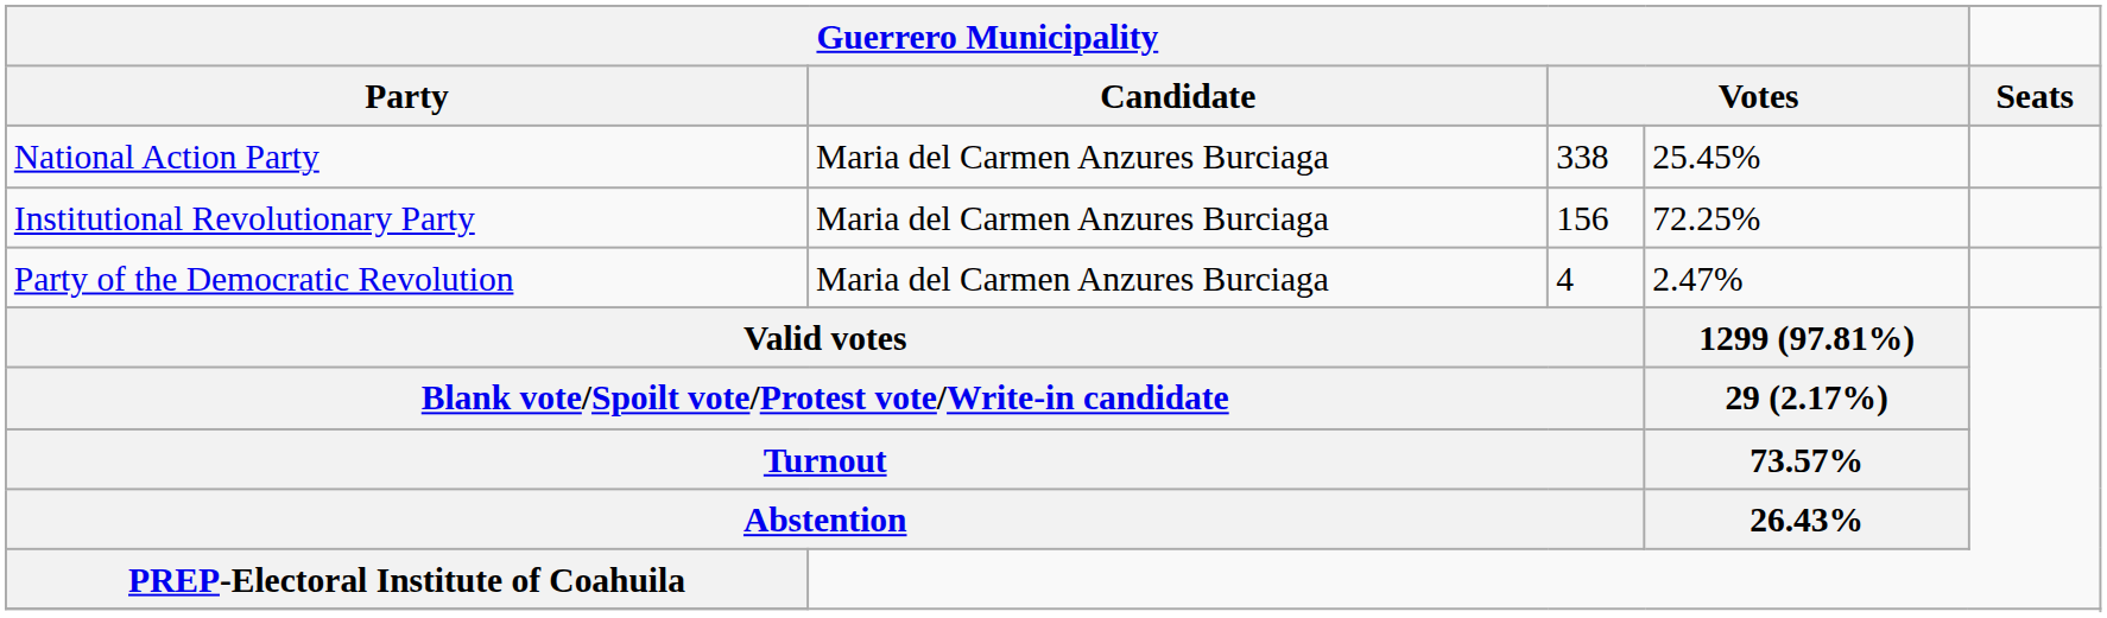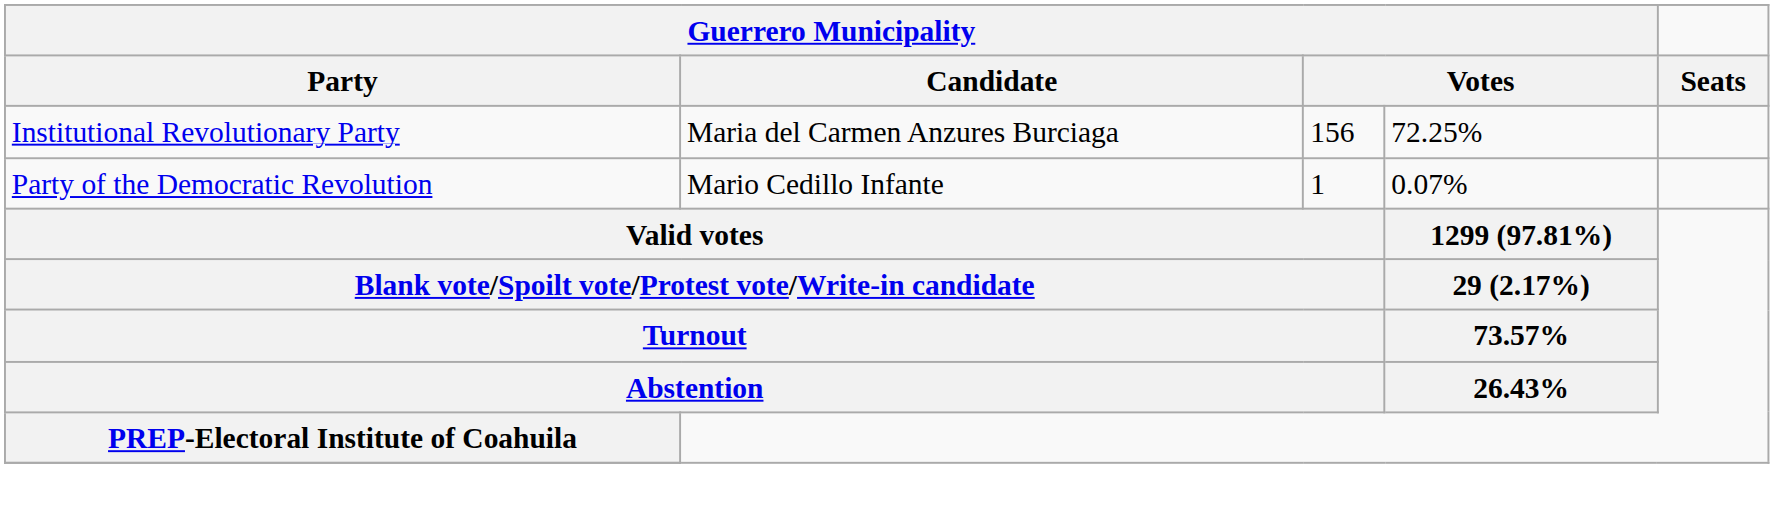 <table class="wikitable collapsible collapsed" style="font-size:95%; width:72%; line-height:126%; margin-bottom:0">
 <tr>
 <th Colspan = 4><strong><a href='#'>Guerrero Municipality</a></strong></th>
 </tr>
 <tr style="background:#efefef;">
 <th Colspan = 1><strong>Party</strong></th>
 <th Colspan = 1><strong>Candidate</strong></th>
 <th Colspan = 2><strong>Votes</strong></th>
 <th Colspan = 1><strong>Seats</strong></th>
 </tr>
 <tr>
-<td> <a href='#'>National Action Party</a></td>
-<td>Maria del Carmen Anzures Burciaga</td>
-<td>338</td>
-<td>25.45%</td>
-<td></td>
-</tr>
-<tr>
 <td> <a href='#'>Institutional Revolutionary Party</a></td>
 <td>Maria del Carmen Anzures Burciaga</td>
 <td>156</td>
 <td>72.25%</td>
 <td></td>
 </tr>
 <tr>
 <td> <a href='#'>Party of the Democratic Revolution</a></td>
-<td>Maria del Carmen Anzures Burciaga</td>
-<td>4</td>
-<td>2.47%</td>
+<td>Mario Cedillo Infante</td>
+<td>1</td>
+<td>0.07%</td>
 <td></td>
 </tr>
 <tr>
 <th Colspan = 3><strong>Valid votes</strong></th>
 <th>1299 (97.81%)</th>
 </tr>
 <tr>
 <th Colspan = 3><strong><a href='#'>Blank vote</a>/<a href='#'>Spoilt vote</a>/<a href='#'>Protest vote</a>/<a href='#'>Write-in candidate</a></strong></th>
 <th>29 (2.17%)</th>
 </tr>
 <tr>
 <th Colspan = 3><strong><a href='#'>Turnout</a></strong></th>
 <th>73.57%</th>
 </tr>
 <tr>
 <th Colspan = 3><strong><a href='#'>Abstention</a></strong></th>
 <th>26.43%</th>
 </tr>
 <tr>
 <th Colspan =><a href='#'>PREP</a>-Electoral Institute of Coahuila </th>
 </tr>
 <tr>
 </tr>
 </table>
